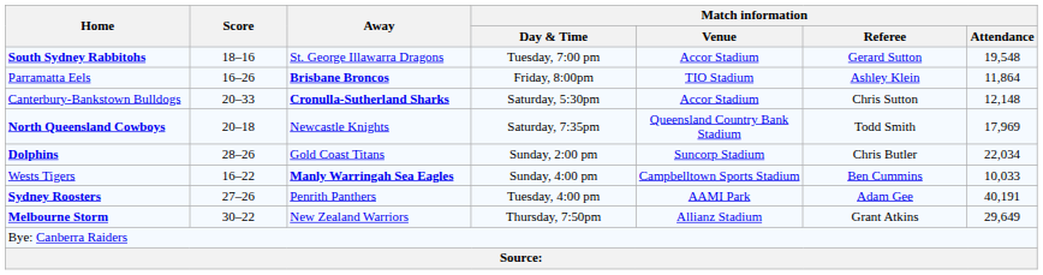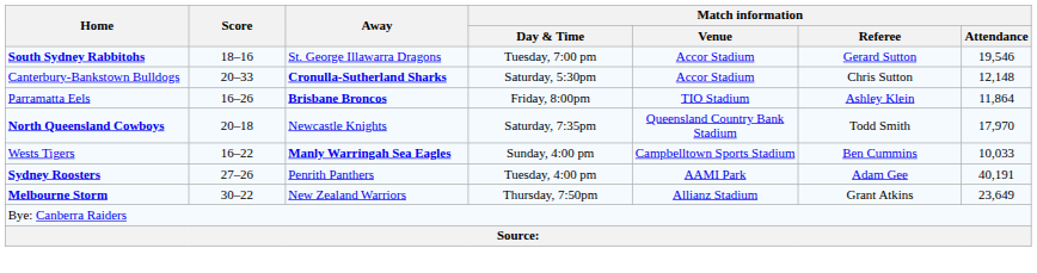 <table class="wikitable" style="border-collapse:collapse; text-align:center; width:100%;">
 <tr style="text-align:center; background:#f5faff;"  style="background:#c1d8ff;">
 <th rowspan="2" style="width:19%;">Home</th>
 <th rowspan="2" style="width:10%;">Score</th>
 <th rowspan="2" style="width:19%;">Away</th>
 <th colspan="4">Match information</th>
 </tr>
 <tr style="text-align:center; background:#f5faff;"  style="background:#efefef;">
 <th width="17%">Day & Time</th>
 <th width="17%">Venue</th>
 <th width="17%">Referee</th>
 <th width="5%">Attendance</th>
 </tr>
 <tr style="text-align:center; background:#f5faff;">
 <td align="left"><strong> <a href='#'>South Sydney Rabbitohs</a></strong></td>
 <td>18–16</td>
 <td align="left"> <a href='#'>St. George Illawarra Dragons</a></td>
 <td>Tuesday, 7:00 pm</td>
 <td><a href='#'>Accor Stadium</a></td>
 <td><a href='#'>Gerard Sutton</a></td>
-<td>19,548</td>
+<td>19,546</td>
+</tr>
+<tr style="text-align:center; background:#f5faff;">
+<td align="left"> <a href='#'>Canterbury-Bankstown Bulldogs</a></td>
+<td>20–33</td>
+<td align="left"><strong> <a href='#'>Cronulla-Sutherland Sharks</a></strong></td>
+<td>Saturday, 5:30pm</td>
+<td><a href='#'>Accor Stadium</a></td>
+<td>Chris Sutton</td>
+<td>12,148</td>
 </tr>
 <tr style="text-align:center; background:#f5faff;">
 <td align="left"> <a href='#'>Parramatta Eels</a></td>
 <td>16–26</td>
 <td align="left"><strong> <a href='#'>Brisbane Broncos</a></strong></td>
 <td>Friday, 8:00pm</td>
 <td><a href='#'>TIO Stadium</a></td>
 <td><a href='#'>Ashley Klein</a></td>
 <td>11,864</td>
 </tr>
 <tr style="text-align:center; background:#f5faff;">
-<td align="left"> <a href='#'>Canterbury-Bankstown Bulldogs</a></td>
-<td>20–33</td>
-<td align="left"><strong> <a href='#'>Cronulla-Sutherland Sharks</a></strong></td>
-<td>Saturday, 5:30pm</td>
-<td><a href='#'>Accor Stadium</a></td>
-<td>Chris Sutton</td>
-<td>12,148</td>
-</tr>
-<tr style="text-align:center; background:#f5faff;">
 <td align="left"><strong> <a href='#'>North Queensland Cowboys</a></strong></td>
 <td>20–18</td>
 <td align="left"> <a href='#'>Newcastle Knights</a></td>
 <td>Saturday, 7:35pm</td>
 <td><a href='#'>Queensland Country Bank Stadium</a></td>
 <td>Todd Smith</td>
-<td>17,969</td>
-</tr>
-<tr style="text-align:center; background:#f5faff;">
-<td align="left"><strong> <a href='#'>Dolphins</a></strong></td>
-<td>28–26</td>
-<td align="left"> <a href='#'>Gold Coast Titans</a></td>
-<td>Sunday, 2:00 pm</td>
-<td><a href='#'>Suncorp Stadium</a></td>
-<td>Chris Butler</td>
-<td>22,034</td>
+<td>17,970</td>
 </tr>
 <tr style="text-align:center; background:#f5faff;">
 <td align="left"> <a href='#'>Wests Tigers</a></td>
 <td>16–22</td>
 <td align="left"><strong> <a href='#'>Manly Warringah Sea Eagles</a></strong></td>
 <td>Sunday, 4:00 pm</td>
 <td><a href='#'>Campbelltown Sports Stadium</a></td>
 <td><a href='#'>Ben Cummins</a></td>
 <td>10,033</td>
 </tr>
 <tr style="text-align:center; background:#f5faff;">
 <td align="left"><strong> <a href='#'>Sydney Roosters</a></strong></td>
 <td>27–26</td>
 <td align="left"> <a href='#'>Penrith Panthers</a></td>
 <td>Tuesday, 4:00 pm</td>
 <td><a href='#'>AAMI Park</a></td>
 <td><a href='#'>Adam Gee</a></td>
 <td>40,191</td>
 </tr>
 <tr style="text-align:center; background:#f5faff;">
 <td align="left"><strong> <a href='#'>Melbourne Storm</a></strong></td>
 <td>30–22</td>
 <td align="left"> <a href='#'>New Zealand Warriors</a></td>
 <td>Thursday, 7:50pm</td>
 <td><a href='#'>Allianz Stadium</a></td>
 <td>Grant Atkins</td>
-<td>29,649</td>
+<td>23,649</td>
 </tr>
 <tr style="text-align:center; background:#f5faff;">
 <td colspan="7" align="left">Bye:  <a href='#'>Canberra Raiders</a></td>
 </tr>
 <tr style="text-align:center; background:#f5faff;">
 <th colspan="7" align="left">Source:</th>
 </tr>
 </table>
